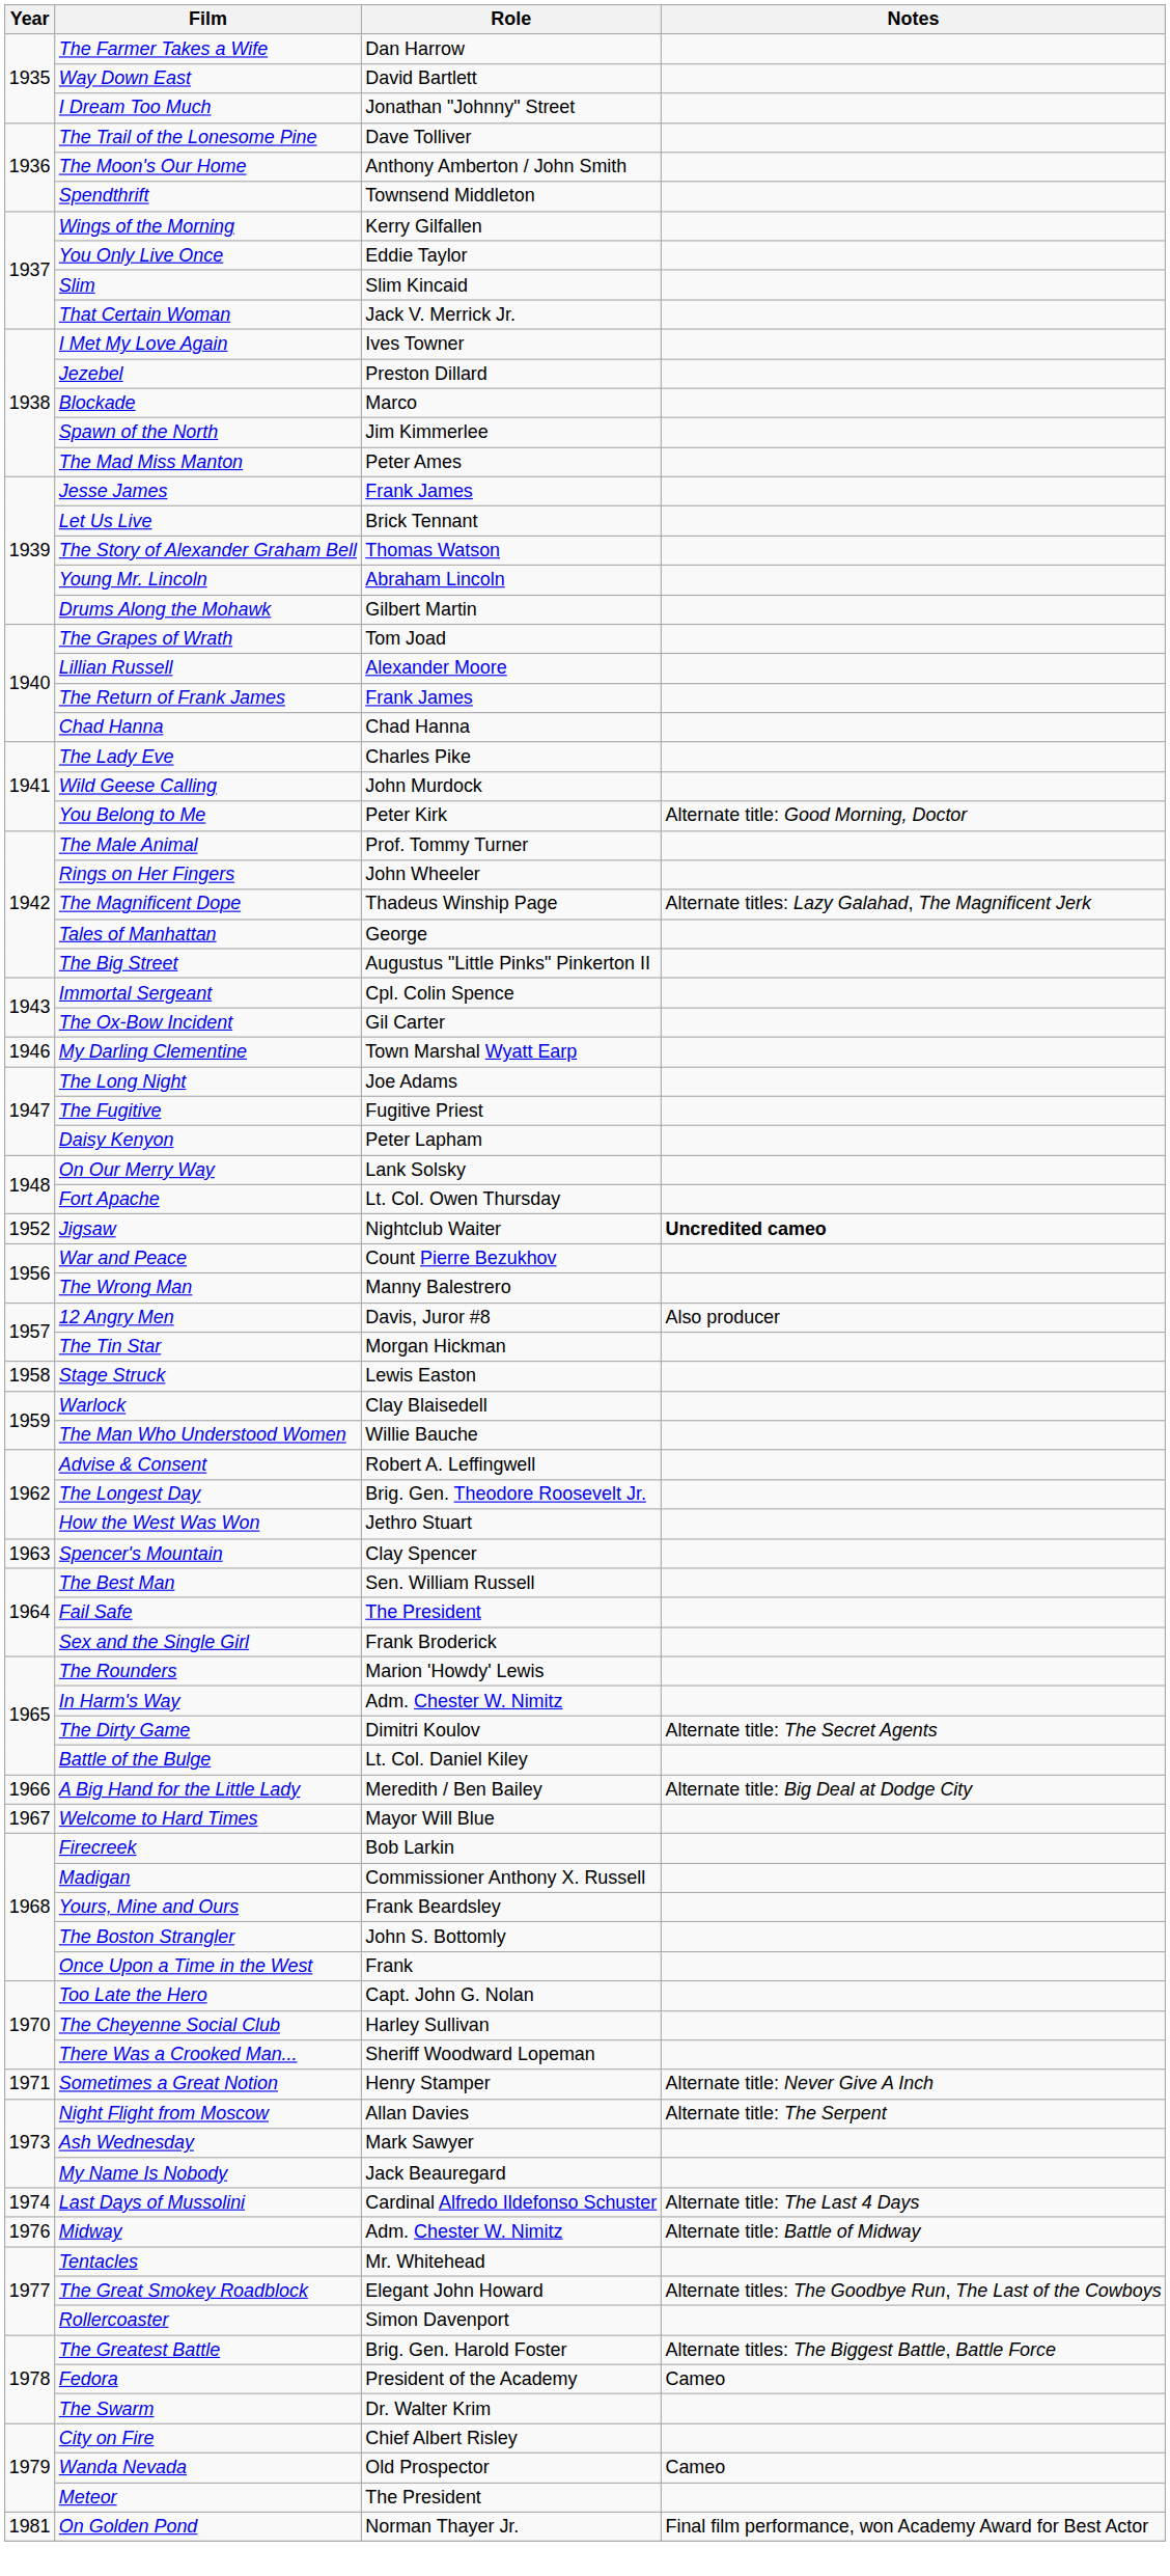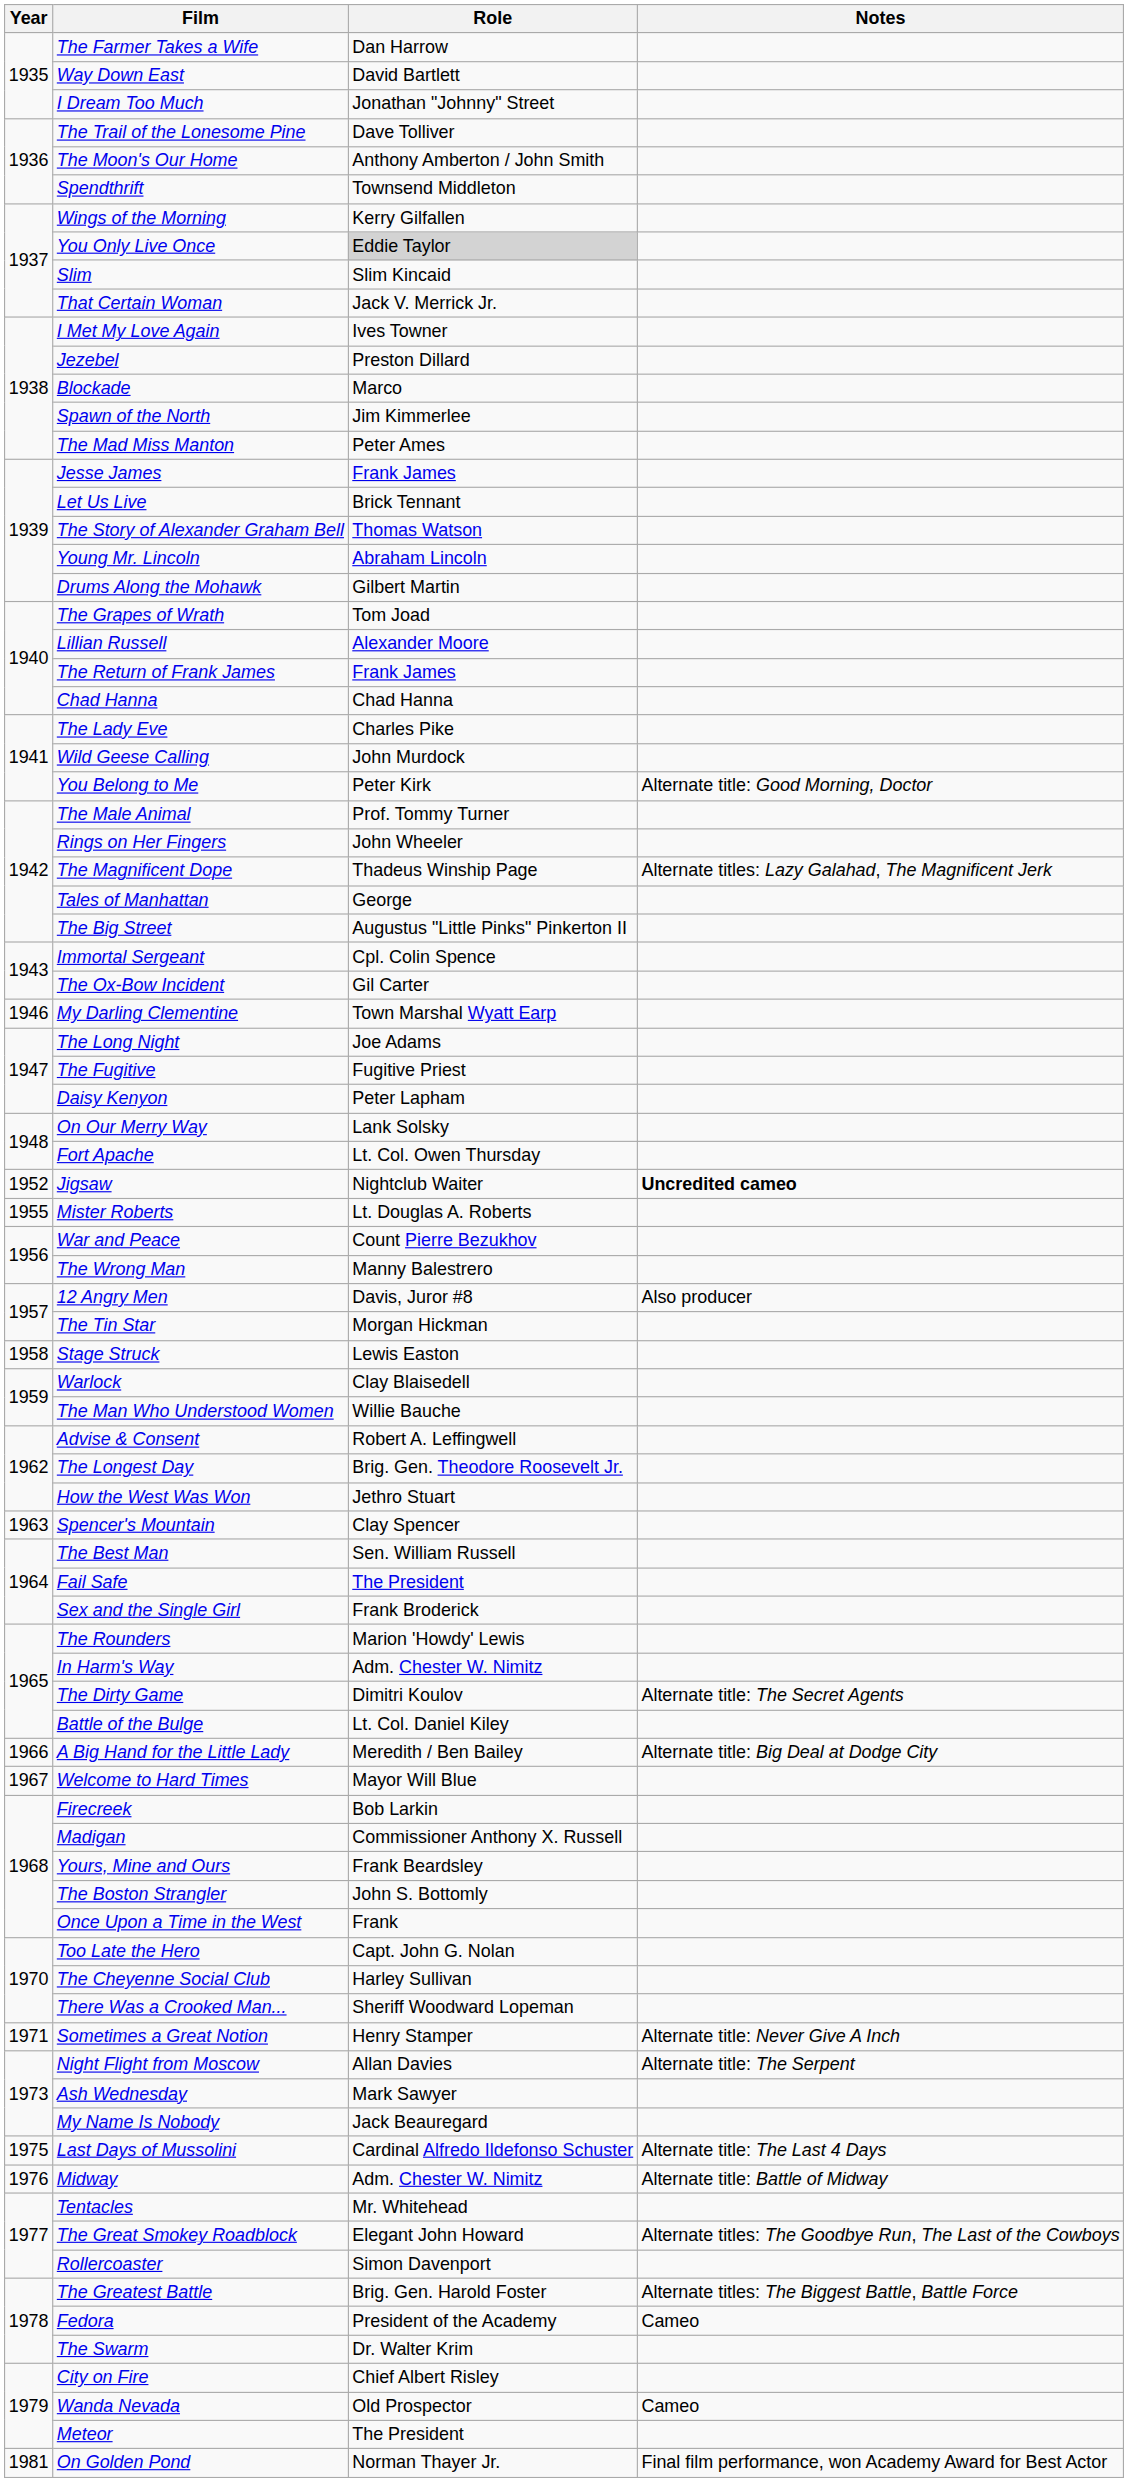 <table class="wikitable sortable mw-collapsible">
 <tr>
 <th>Year</th>
 <th>Film</th>
 <th>Role</th>
 <th>Notes</th>
 </tr>
 <tr>
 <td rowspan=3>1935</td>
 <td><em><a href='#'>The Farmer Takes a Wife</a></em></td>
 <td>Dan Harrow</td>
 <td></td>
 </tr>
 <tr>
 <td><em><a href='#'>Way Down East</a></em></td>
 <td>David Bartlett</td>
 <td></td>
 </tr>
 <tr>
 <td><em><a href='#'>I Dream Too Much</a></em></td>
 <td>Jonathan "Johnny" Street</td>
 <td></td>
 </tr>
 <tr>
 <td rowspan=3>1936</td>
 <td><em><a href='#'>The Trail of the Lonesome Pine</a></em></td>
 <td>Dave Tolliver</td>
 <td></td>
 </tr>
 <tr>
 <td><em><a href='#'>The Moon's Our Home</a></em></td>
 <td>Anthony Amberton / John Smith</td>
 <td></td>
 </tr>
 <tr>
 <td><em><a href='#'>Spendthrift</a></em></td>
 <td>Townsend Middleton</td>
 <td></td>
 </tr>
 <tr>
 <td rowspan=4>1937</td>
 <td><em><a href='#'>Wings of the Morning</a></em></td>
 <td>Kerry Gilfallen</td>
 <td></td>
 </tr>
 <tr>
 <td><em><a href='#'>You Only Live Once</a></em></td>
-<td>Eddie Taylor</td>
+<td style="background: lightgrey;">Eddie Taylor</td>
 <td></td>
 </tr>
 <tr>
 <td><em><a href='#'>Slim</a></em></td>
 <td>Slim Kincaid</td>
 <td></td>
 </tr>
 <tr>
 <td><em><a href='#'>That Certain Woman</a></em></td>
 <td>Jack V. Merrick Jr.</td>
 <td></td>
 </tr>
 <tr>
 <td rowspan=5>1938</td>
 <td><em><a href='#'>I Met My Love Again</a></em></td>
 <td>Ives Towner</td>
 <td></td>
 </tr>
 <tr>
 <td><em><a href='#'>Jezebel</a></em></td>
 <td>Preston Dillard</td>
 <td></td>
 </tr>
 <tr>
 <td><em><a href='#'>Blockade</a></em></td>
 <td>Marco</td>
 <td></td>
 </tr>
 <tr>
 <td><em><a href='#'>Spawn of the North</a></em></td>
 <td>Jim Kimmerlee</td>
 <td></td>
 </tr>
 <tr>
 <td><em><a href='#'>The Mad Miss Manton</a></em></td>
 <td>Peter Ames</td>
 <td></td>
 </tr>
 <tr>
 <td rowspan=5>1939</td>
 <td><em><a href='#'>Jesse James</a></em></td>
 <td><a href='#'>Frank James</a></td>
 <td></td>
 </tr>
 <tr>
 <td><em><a href='#'>Let Us Live</a></em></td>
 <td>Brick Tennant</td>
 <td></td>
 </tr>
 <tr>
 <td><em><a href='#'>The Story of Alexander Graham Bell</a></em></td>
 <td><a href='#'>Thomas Watson</a></td>
 <td></td>
 </tr>
 <tr>
 <td><em><a href='#'>Young Mr. Lincoln</a></em></td>
 <td><a href='#'>Abraham Lincoln</a></td>
 <td></td>
 </tr>
 <tr>
 <td><em><a href='#'>Drums Along the Mohawk</a></em></td>
 <td>Gilbert Martin</td>
 <td></td>
 </tr>
 <tr>
 <td rowspan=4>1940</td>
 <td><em><a href='#'>The Grapes of Wrath</a></em></td>
 <td>Tom Joad</td>
 <td></td>
 </tr>
 <tr>
 <td><em><a href='#'>Lillian Russell</a></em></td>
 <td><a href='#'>Alexander Moore</a></td>
 <td></td>
 </tr>
 <tr>
 <td><em><a href='#'>The Return of Frank James</a></em></td>
 <td><a href='#'>Frank James</a></td>
 <td></td>
 </tr>
 <tr>
 <td><em><a href='#'>Chad Hanna</a></em></td>
 <td>Chad Hanna</td>
 <td></td>
 </tr>
 <tr>
 <td rowspan=3>1941</td>
 <td><em><a href='#'>The Lady Eve</a></em></td>
 <td>Charles Pike</td>
 <td></td>
 </tr>
 <tr>
 <td><em><a href='#'>Wild Geese Calling</a></em></td>
 <td>John Murdock</td>
 <td></td>
 </tr>
 <tr>
 <td><em><a href='#'>You Belong to Me</a></em></td>
 <td>Peter Kirk</td>
 <td>Alternate title: <em>Good Morning, Doctor</em></td>
 </tr>
 <tr>
 <td rowspan=5>1942</td>
 <td><em><a href='#'>The Male Animal</a></em></td>
 <td>Prof. Tommy Turner</td>
 <td></td>
 </tr>
 <tr>
 <td><em><a href='#'>Rings on Her Fingers</a></em></td>
 <td>John Wheeler</td>
 <td></td>
 </tr>
 <tr>
 <td><em><a href='#'>The Magnificent Dope</a></em></td>
 <td>Thadeus Winship Page</td>
 <td>Alternate titles: <em>Lazy Galahad</em>, <em>The Magnificent Jerk</em></td>
 </tr>
 <tr>
 <td><em><a href='#'>Tales of Manhattan</a></em></td>
 <td>George</td>
 <td></td>
 </tr>
 <tr>
 <td><em><a href='#'>The Big Street</a></em></td>
 <td>Augustus "Little Pinks" Pinkerton II</td>
 <td></td>
 </tr>
 <tr>
 <td rowspan=2>1943</td>
 <td><em><a href='#'>Immortal Sergeant</a></em></td>
 <td>Cpl. Colin Spence</td>
 <td></td>
 </tr>
 <tr>
 <td><em><a href='#'>The Ox-Bow Incident</a></em></td>
 <td>Gil Carter</td>
 <td></td>
 </tr>
 <tr>
 <td>1946</td>
 <td><em><a href='#'>My Darling Clementine</a></em></td>
 <td>Town Marshal <a href='#'>Wyatt Earp</a></td>
 <td></td>
 </tr>
 <tr>
 <td rowspan=3>1947</td>
 <td><em><a href='#'>The Long Night</a></em></td>
 <td>Joe Adams</td>
 <td></td>
 </tr>
 <tr>
 <td><em><a href='#'>The Fugitive</a></em></td>
 <td>Fugitive Priest</td>
 <td></td>
 </tr>
 <tr>
 <td><em><a href='#'>Daisy Kenyon</a></em></td>
 <td>Peter Lapham</td>
 <td></td>
 </tr>
 <tr>
 <td rowspan=2>1948</td>
 <td><em><a href='#'>On Our Merry Way</a></em></td>
 <td>Lank Solsky</td>
 <td></td>
 </tr>
 <tr>
 <td><em><a href='#'>Fort Apache</a></em></td>
 <td>Lt. Col. Owen Thursday</td>
 <td></td>
 </tr>
 <tr>
 <td>1952</td>
 <td><em><a href='#'>Jigsaw</a></em></td>
 <td>Nightclub Waiter</td>
 <td><strong>Uncredited cameo</strong></td>
 </tr>
 <tr>
+<td>1955</td>
+<td><em><a href='#'>Mister Roberts</a></em></td>
+<td>Lt. Douglas A. Roberts</td>
+<td></td>
+</tr>
+<tr>
 <td rowspan=2>1956</td>
 <td><em><a href='#'>War and Peace</a></em></td>
 <td>Count <a href='#'>Pierre Bezukhov</a></td>
 <td></td>
 </tr>
 <tr>
 <td><em><a href='#'>The Wrong Man</a></em></td>
 <td>Manny Balestrero</td>
 <td></td>
 </tr>
 <tr>
 <td rowspan=2>1957</td>
 <td><em><a href='#'>12 Angry Men</a></em></td>
 <td>Davis, Juror #8</td>
 <td>Also producer</td>
 </tr>
 <tr>
 <td><em><a href='#'>The Tin Star</a></em></td>
 <td>Morgan Hickman</td>
 <td></td>
 </tr>
 <tr>
 <td>1958</td>
 <td><em><a href='#'>Stage Struck</a></em></td>
 <td>Lewis Easton</td>
 <td></td>
 </tr>
 <tr>
 <td rowspan=2>1959</td>
 <td><em><a href='#'>Warlock</a></em></td>
 <td>Clay Blaisedell</td>
 <td></td>
 </tr>
 <tr>
 <td><em><a href='#'>The Man Who Understood Women</a></em></td>
 <td>Willie Bauche</td>
 <td></td>
 </tr>
 <tr>
 <td rowspan=3>1962</td>
 <td><em><a href='#'>Advise & Consent</a></em></td>
 <td>Robert A. Leffingwell</td>
 <td></td>
 </tr>
 <tr>
 <td><em><a href='#'>The Longest Day</a></em></td>
 <td>Brig. Gen. <a href='#'>Theodore Roosevelt Jr.</a></td>
 <td></td>
 </tr>
 <tr>
 <td><em><a href='#'>How the West Was Won</a></em></td>
 <td>Jethro Stuart</td>
 <td></td>
 </tr>
 <tr>
 <td>1963</td>
 <td><em><a href='#'>Spencer's Mountain</a></em></td>
 <td>Clay Spencer</td>
 <td></td>
 </tr>
 <tr>
 <td rowspan=3>1964</td>
 <td><em><a href='#'>The Best Man</a></em></td>
 <td>Sen. William Russell</td>
 <td></td>
 </tr>
 <tr>
 <td><em><a href='#'>Fail Safe</a></em></td>
 <td><a href='#'>The President</a></td>
 <td></td>
 </tr>
 <tr>
 <td><em><a href='#'>Sex and the Single Girl</a></em></td>
 <td>Frank Broderick</td>
 <td></td>
 </tr>
 <tr>
 <td rowspan=4>1965</td>
 <td><em><a href='#'>The Rounders</a></em></td>
 <td>Marion 'Howdy' Lewis</td>
 <td></td>
 </tr>
 <tr>
 <td><em><a href='#'>In Harm's Way</a></em></td>
 <td>Adm. <a href='#'>Chester W. Nimitz</a></td>
 <td></td>
 </tr>
 <tr>
 <td><em><a href='#'>The Dirty Game</a></em></td>
 <td>Dimitri Koulov</td>
 <td>Alternate title: <em>The Secret Agents</em></td>
 </tr>
 <tr>
 <td><em><a href='#'>Battle of the Bulge</a></em></td>
 <td>Lt. Col. Daniel Kiley</td>
 <td></td>
 </tr>
 <tr>
 <td>1966</td>
 <td><em><a href='#'>A Big Hand for the Little Lady</a></em></td>
 <td>Meredith / Ben Bailey</td>
 <td>Alternate title: <em>Big Deal at Dodge City</em></td>
 </tr>
 <tr>
 <td>1967</td>
 <td><em><a href='#'>Welcome to Hard Times</a></em></td>
 <td>Mayor Will Blue</td>
 <td></td>
 </tr>
 <tr>
 <td rowspan=5>1968</td>
 <td><em><a href='#'>Firecreek</a></em></td>
 <td>Bob Larkin</td>
 <td></td>
 </tr>
 <tr>
 <td><em><a href='#'>Madigan</a></em></td>
 <td>Commissioner Anthony X. Russell</td>
 <td></td>
 </tr>
 <tr>
 <td><em><a href='#'>Yours, Mine and Ours</a></em></td>
 <td>Frank Beardsley</td>
 <td></td>
 </tr>
 <tr>
 <td><em><a href='#'>The Boston Strangler</a></em></td>
 <td>John S. Bottomly</td>
 <td></td>
 </tr>
 <tr>
 <td><em><a href='#'>Once Upon a Time in the West</a></em></td>
 <td>Frank</td>
 <td></td>
 </tr>
 <tr>
 <td rowspan=3>1970</td>
 <td><em><a href='#'>Too Late the Hero</a></em></td>
 <td>Capt. John G. Nolan</td>
 <td></td>
 </tr>
 <tr>
 <td><em><a href='#'>The Cheyenne Social Club</a></em></td>
 <td>Harley Sullivan</td>
 <td></td>
 </tr>
 <tr>
 <td><em><a href='#'>There Was a Crooked Man...</a></em></td>
 <td>Sheriff Woodward Lopeman</td>
 <td></td>
 </tr>
 <tr>
 <td>1971</td>
 <td><em><a href='#'>Sometimes a Great Notion</a></em></td>
 <td>Henry Stamper</td>
 <td>Alternate title: <em>Never Give A Inch</em></td>
 </tr>
 <tr>
 <td rowspan=3>1973</td>
 <td><em><a href='#'>Night Flight from Moscow</a></em></td>
 <td>Allan Davies</td>
 <td>Alternate title: <em>The Serpent</em></td>
 </tr>
 <tr>
 <td><em><a href='#'>Ash Wednesday</a></em></td>
 <td>Mark Sawyer</td>
 <td></td>
 </tr>
 <tr>
 <td><em><a href='#'>My Name Is Nobody</a></em></td>
 <td>Jack Beauregard</td>
 <td></td>
 </tr>
 <tr>
-<td>1974</td>
+<td>1975</td>
 <td><em><a href='#'>Last Days of Mussolini</a></em></td>
 <td>Cardinal <a href='#'>Alfredo Ildefonso Schuster</a></td>
 <td>Alternate title: <em>The Last 4 Days</em></td>
 </tr>
 <tr>
 <td>1976</td>
 <td><em><a href='#'>Midway</a></em></td>
 <td>Adm. <a href='#'>Chester W. Nimitz</a></td>
 <td>Alternate title: <em>Battle of Midway</em></td>
 </tr>
 <tr>
 <td rowspan=3>1977</td>
 <td><em><a href='#'>Tentacles</a></em></td>
 <td>Mr. Whitehead</td>
 <td></td>
 </tr>
 <tr>
 <td><em><a href='#'>The Great Smokey Roadblock</a></em></td>
 <td>Elegant John Howard</td>
 <td>Alternate titles: <em>The Goodbye Run</em>, <em>The Last of the Cowboys</em></td>
 </tr>
 <tr>
 <td><em><a href='#'>Rollercoaster</a></em></td>
 <td>Simon Davenport</td>
 <td></td>
 </tr>
 <tr>
 <td rowspan=3>1978</td>
 <td><em><a href='#'>The Greatest Battle</a></em></td>
 <td>Brig. Gen. Harold Foster</td>
 <td>Alternate titles: <em>The Biggest Battle</em>, <em>Battle Force</em></td>
 </tr>
 <tr>
 <td><em><a href='#'>Fedora</a></em></td>
 <td>President of the Academy</td>
 <td>Cameo</td>
 </tr>
 <tr>
 <td><em><a href='#'>The Swarm</a></em></td>
 <td>Dr. Walter Krim</td>
 <td></td>
 </tr>
 <tr>
 <td rowspan=3>1979</td>
 <td><em><a href='#'>City on Fire</a></em></td>
 <td>Chief Albert Risley</td>
 <td></td>
 </tr>
 <tr>
 <td><em><a href='#'>Wanda Nevada</a></em></td>
 <td>Old Prospector</td>
 <td>Cameo</td>
 </tr>
 <tr>
 <td><em><a href='#'>Meteor</a></em></td>
 <td>The President</td>
 <td></td>
 </tr>
 <tr>
 <td>1981</td>
 <td><em><a href='#'>On Golden Pond</a></em></td>
 <td>Norman Thayer Jr.</td>
 <td>Final film performance, won Academy Award for Best Actor</td>
 </tr>
 <tr>
 </tr>
 </table>
